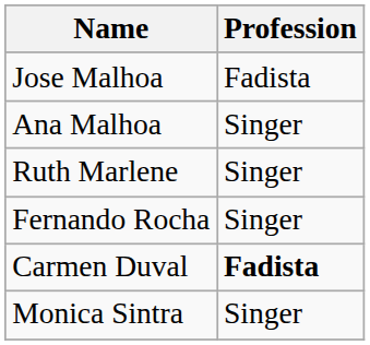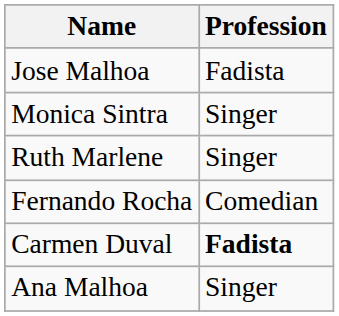 <table class="wikitable">
 <tr>
 <th>Name</th>
 <th>Profession</th>
 </tr>
 <tr>
 <td>Jose Malhoa</td>
 <td>Fadista</td>
 </tr>
 <tr>
-<td>Ana Malhoa</td>
+<td>Monica Sintra</td>
 <td>Singer</td>
 </tr>
 <tr>
 <td>Ruth Marlene</td>
 <td>Singer</td>
 </tr>
 <tr>
 <td>Fernando Rocha</td>
-<td>Singer</td>
+<td>Comedian</td>
 </tr>
 <tr>
 <td>Carmen Duval</td>
 <td><strong>Fadista</strong></td>
 </tr>
 <tr>
-<td>Monica Sintra</td>
+<td>Ana Malhoa</td>
 <td>Singer</td>
 </tr>
 </table>
